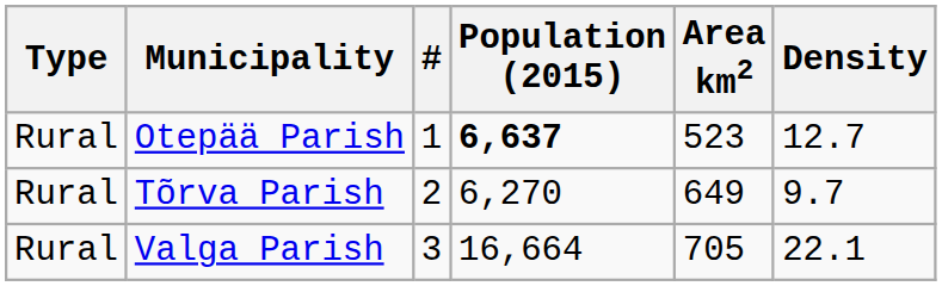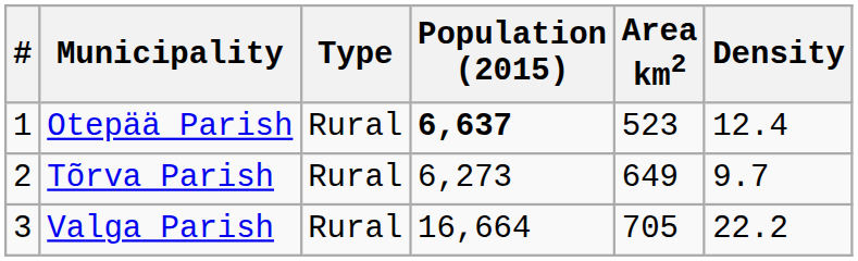 <table class="wikitable sortable">
 <tr>
+<th>#</th>
+<th>Municipality</th>
 <th>Type</th>
-<th>Municipality</th>
-<th>#</th>
 <th>Population<br>(2015)</th>
 <th>Area<br>km<sup>2</sup></th>
 <th>Density</th>
 </tr>
 <tr>
+<td>1</td>
+<td><a href='#'>Otepää Parish</a></td>
 <td>Rural</td>
-<td><a href='#'>Otepää Parish</a></td>
-<td>1</td>
 <td><strong>6,637</strong></td>
 <td>523</td>
-<td>12.7</td>
+<td>12.4</td>
 </tr>
 <tr>
+<td>2</td>
+<td><a href='#'>Tõrva Parish</a></td>
 <td>Rural</td>
-<td><a href='#'>Tõrva Parish</a></td>
-<td>2</td>
-<td>6,270</td>
+<td>6,273</td>
 <td>649</td>
 <td>9.7</td>
 </tr>
 <tr>
+<td>3</td>
+<td><a href='#'>Valga Parish</a></td>
 <td>Rural</td>
-<td><a href='#'>Valga Parish</a></td>
-<td>3</td>
 <td>16,664</td>
 <td>705</td>
-<td>22.1</td>
+<td>22.2</td>
 </tr>
 </table>
